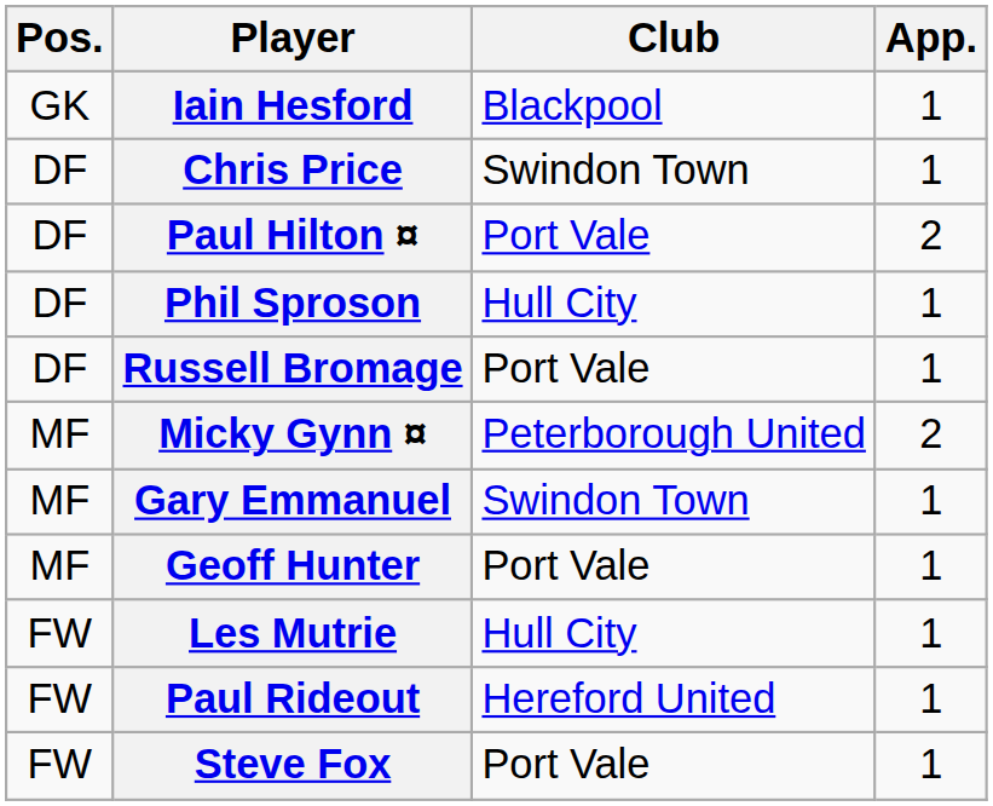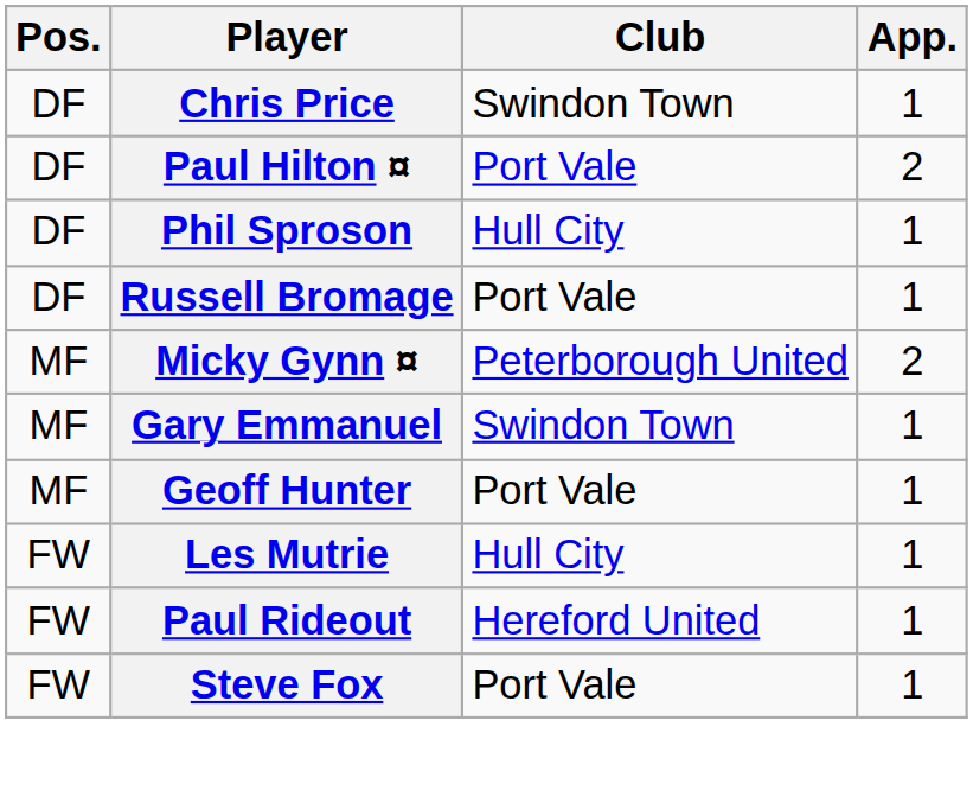 <table class="wikitable plainrowheaders" style="text-align: left">
 <tr>
 <th scope=col>Pos.</th>
 <th scope=col>Player</th>
 <th scope=col>Club</th>
 <th scope=col>App.</th>
-</tr>
-<tr>
-<td style=text-align:center>GK</td>
-<th scope=row><a href='#'>Iain Hesford</a></th>
-<td><a href='#'>Blackpool</a></td>
-<td style=text-align:center>1</td>
 </tr>
 <tr>
 <td style=text-align:center>DF</td>
 <th scope=row><a href='#'>Chris Price</a></th>
 <td>Swindon Town</td>
 <td style=text-align:center>1</td>
 </tr>
 <tr>
 <td style=text-align:center>DF</td>
 <th scope=row><a href='#'>Paul Hilton</a> ¤</th>
 <td><a href='#'>Port Vale</a></td>
 <td style=text-align:center>2</td>
 </tr>
 <tr>
 <td style=text-align:center>DF</td>
 <th scope=row><a href='#'>Phil Sproson</a></th>
 <td><a href='#'>Hull City</a></td>
 <td style=text-align:center>1</td>
 </tr>
 <tr>
 <td style=text-align:center>DF</td>
 <th scope=row><a href='#'>Russell Bromage</a></th>
 <td>Port Vale</td>
 <td style=text-align:center>1</td>
 </tr>
 <tr>
 <td style=text-align:center>MF</td>
 <th scope=row><a href='#'>Micky Gynn</a> ¤</th>
 <td><a href='#'>Peterborough United</a></td>
 <td style=text-align:center>2</td>
 </tr>
 <tr>
 <td style=text-align:center>MF</td>
 <th scope=row><a href='#'>Gary Emmanuel</a></th>
 <td><a href='#'>Swindon Town</a></td>
 <td style=text-align:center>1</td>
 </tr>
 <tr>
 <td style=text-align:center>MF</td>
 <th scope=row><a href='#'>Geoff Hunter</a></th>
 <td>Port Vale</td>
 <td style=text-align:center>1</td>
 </tr>
 <tr>
 <td style=text-align:center>FW</td>
 <th scope=row><a href='#'>Les Mutrie</a></th>
 <td><a href='#'>Hull City</a></td>
 <td style=text-align:center>1</td>
 </tr>
 <tr>
 <td style=text-align:center>FW</td>
 <th scope=row><a href='#'>Paul Rideout</a></th>
 <td><a href='#'>Hereford United</a></td>
 <td style=text-align:center>1</td>
 </tr>
 <tr>
 <td style=text-align:center>FW</td>
 <th scope=row><a href='#'>Steve Fox</a></th>
 <td>Port Vale</td>
 <td style=text-align:center>1</td>
 </tr>
 </table>
